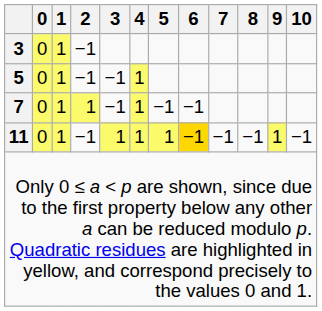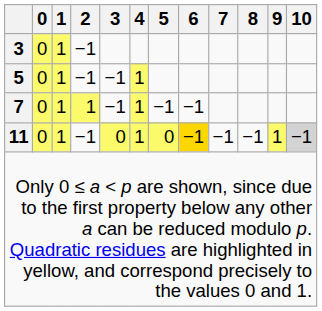 <table class="wikitable floatright" style="width:220px; text-align:right;">
 <tr>
 <th></th>
 <th>0</th>
 <th>1</th>
 <th>2</th>
 <th>3</th>
 <th>4</th>
 <th>5</th>
 <th>6</th>
 <th>7</th>
 <th>8</th>
 <th>9</th>
 <th>10</th>
 </tr>
 <tr>
 <th>3</th>
 <td style="background:#fafa6a">0</td>
 <td style="background:#fafa6a">1</td>
 <td>−1</td>
 <td></td>
 <td></td>
 <td></td>
 <td></td>
 <td></td>
 <td></td>
 <td></td>
 <td></td>
 </tr>
 <tr>
 <th>5</th>
 <td style="background:#fafa6a">0</td>
 <td style="background:#fafa6a">1</td>
 <td>−1</td>
 <td>−1</td>
 <td style="background:#fafa6a">1</td>
 <td></td>
 <td></td>
 <td></td>
 <td></td>
 <td></td>
 <td></td>
 </tr>
 <tr>
 <th>7</th>
 <td style="background:#fafa6a">0</td>
 <td style="background:#fafa6a">1</td>
 <td style="background:#fafa6a">1</td>
 <td>−1</td>
 <td style="background:#fafa6a">1</td>
 <td>−1</td>
 <td>−1</td>
 <td></td>
 <td></td>
 <td></td>
 <td></td>
 </tr>
 <tr>
 <th>11</th>
 <td style="background:#fafa6a">0</td>
 <td style="background:#fafa6a">1</td>
 <td>−1</td>
+<td style="background:#fafa6a">0</td>
 <td style="background:#fafa6a">1</td>
-<td style="background:#fafa6a">1</td>
-<td style="background:#fafa6a">1</td>
+<td style="background:#fafa6a">0</td>
 <td style="background: gold;">−1</td>
 <td>−1</td>
 <td>−1</td>
 <td style="background:#fafa6a">1</td>
-<td>−1</td>
+<td style="background: lightgrey;">−1</td>
 </tr>
 <tr>
 <td colspan="12" class="thumbcaption"><br>Only 0 ≤ <em>a</em> < <em>p</em> are shown, since due to the first property below any other <em>a</em> can be reduced modulo <em>p</em>. <a href='#'>Quadratic residues</a> are highlighted in yellow, and correspond precisely to the values 0 and 1.</td>
 </tr>
 </table>
